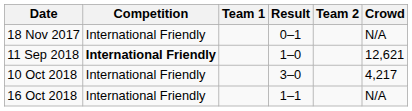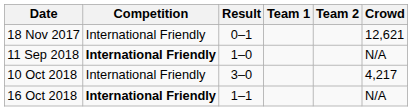 <table class="wikitable">
 <tr>
 <th>Date</th>
 <th>Competition</th>
+<th>Result</th>
 <th>Team 1</th>
-<th>Result</th>
 <th>Team 2</th>
 <th>Crowd</th>
 </tr>
 <tr>
 <td>18 Nov 2017</td>
 <td>International Friendly</td>
+<td align=center>0–1</td>
 <td></td>
-<td align=center>0–1</td>
 <td><strong></strong></td>
-<td>N/A</td>
+<td>12,621</td>
 </tr>
 <tr>
 <td>11 Sep 2018</td>
 <td><strong>International Friendly</strong></td>
+<td align=center>1–0</td>
 <td><strong></strong></td>
-<td align=center>1–0</td>
 <td></td>
-<td>12,621</td>
+<td>N/A</td>
 </tr>
 <tr>
 <td>10 Oct 2018</td>
 <td>International Friendly</td>
+<td align=center>3–0</td>
 <td><strong></strong></td>
-<td align=center>3–0</td>
 <td></td>
 <td>4,217</td>
 </tr>
 <tr>
 <td>16 Oct 2018</td>
-<td>International Friendly</td>
+<td><strong>International Friendly</strong></td>
+<td align=center>1–1</td>
 <td></td>
-<td align=center>1–1</td>
 <td></td>
 <td>N/A</td>
 </tr>
 </table>
